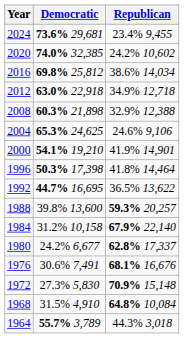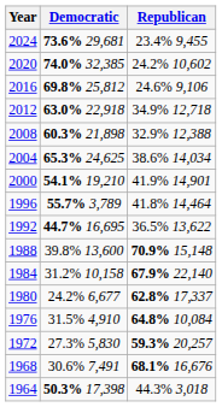 <table class="wikitable"  style="float:right; margin:1em; font-size:95%;">
 <tr style="background:lightgrey;">
 <th>Year</th>
 <th><a href='#'>Democratic</a></th>
 <th><a href='#'>Republican</a></th>
 </tr>
 <tr>
 <td align="center" ><a href='#'>2024</a></td>
 <td align="center" ><strong>73.6%</strong> <em>29,681</em></td>
 <td align="center" >23.4% <em>9,455</em></td>
 </tr>
 <tr>
 <td align="center" ><a href='#'>2020</a></td>
 <td align="center" ><strong>74.0%</strong> <em>32,385</em></td>
 <td align="center" >24.2% <em>10,602</em></td>
 </tr>
 <tr>
 <td align="center" ><a href='#'>2016</a></td>
 <td align="center" ><strong>69.8%</strong> <em>25,812</em></td>
-<td align="center" >38.6% <em>14,034</em></td>
+<td align="center" >24.6% <em>9,106</em></td>
 </tr>
 <tr>
 <td align="center" ><a href='#'>2012</a></td>
 <td align="center" ><strong>63.0%</strong> <em>22,918</em></td>
 <td align="center" >34.9% <em>12,718</em></td>
 </tr>
 <tr>
 <td align="center" ><a href='#'>2008</a></td>
 <td align="center" ><strong>60.3%</strong> <em>21,898</em></td>
 <td align="center" >32.9% <em>12,388</em></td>
 </tr>
 <tr>
 <td align="center" ><a href='#'>2004</a></td>
 <td align="center" ><strong>65.3%</strong> <em>24,625</em></td>
-<td align="center" >24.6% <em>9,106</em></td>
+<td align="center" >38.6% <em>14,034</em></td>
 </tr>
 <tr>
 <td align="center" ><a href='#'>2000</a></td>
 <td align="center" ><strong>54.1%</strong> <em>19,210</em></td>
 <td align="center" >41.9% <em>14,901</em></td>
 </tr>
 <tr>
 <td align="center" ><a href='#'>1996</a></td>
-<td align="center" ><strong>50.3%</strong> <em>17,398</em></td>
+<td align="center" ><strong>55.7%</strong> <em>3,789</em></td>
 <td align="center" >41.8% <em>14,464</em></td>
 </tr>
 <tr>
 <td align="center" ><a href='#'>1992</a></td>
 <td align="center" ><strong>44.7%</strong> <em>16,695</em></td>
 <td align="center" >36.5% <em>13,622</em></td>
 </tr>
 <tr>
 <td align="center" ><a href='#'>1988</a></td>
 <td align="center" >39.8% <em>13,600</em></td>
-<td align="center" ><strong>59.3%</strong> <em>20,257</em></td>
+<td align="center" ><strong>70.9%</strong> <em>15,148</em></td>
 </tr>
 <tr>
 <td align="center" ><a href='#'>1984</a></td>
 <td align="center" >31.2% <em>10,158</em></td>
 <td align="center" ><strong>67.9%</strong> <em>22,140</em></td>
 </tr>
 <tr>
 <td align="center" ><a href='#'>1980</a></td>
 <td align="center" >24.2% <em>6,677</em></td>
 <td align="center" ><strong>62.8%</strong> <em>17,337</em></td>
 </tr>
 <tr>
 <td align="center" ><a href='#'>1976</a></td>
+<td align="center" >31.5% <em>4,910</em></td>
+<td align="center" ><strong>64.8%</strong> <em>10,084</em></td>
+</tr>
+<tr>
+<td align="center" ><a href='#'>1972</a></td>
+<td align="center" >27.3% <em>5,830</em></td>
+<td align="center" ><strong>59.3%</strong> <em>20,257</em></td>
+</tr>
+<tr>
+<td align="center" ><a href='#'>1968</a></td>
 <td align="center" >30.6% <em>7,491</em></td>
 <td align="center" ><strong>68.1%</strong> <em>16,676</em></td>
 </tr>
 <tr>
-<td align="center" ><a href='#'>1972</a></td>
-<td align="center" >27.3% <em>5,830</em></td>
-<td align="center" ><strong>70.9%</strong> <em>15,148</em></td>
-</tr>
-<tr>
-<td align="center" ><a href='#'>1968</a></td>
-<td align="center" >31.5% <em>4,910</em></td>
-<td align="center" ><strong>64.8%</strong> <em>10,084</em></td>
-</tr>
-<tr>
 <td align="center" ><a href='#'>1964</a></td>
-<td align="center" ><strong>55.7%</strong> <em>3,789</em></td>
+<td align="center" ><strong>50.3%</strong> <em>17,398</em></td>
 <td align="center" >44.3% <em>3,018</em></td>
 </tr>
 </table>
